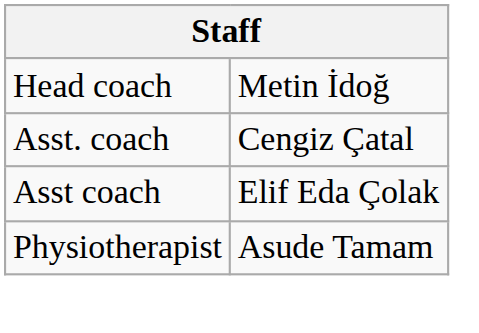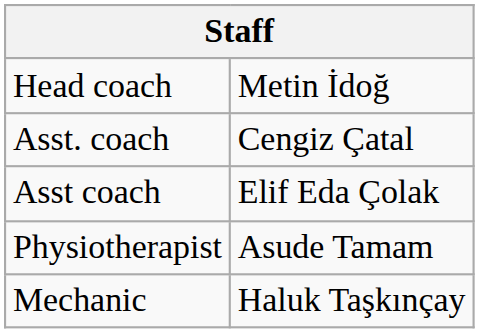 <table class=wikitable>
 <tr>
 <th colspan=2>Staff</th>
 </tr>
 <tr>
 <td>Head coach</td>
 <td>Metin İdoğ</td>
 </tr>
 <tr>
 <td>Asst. coach</td>
 <td>Cengiz Çatal</td>
 </tr>
 <tr>
 <td>Asst coach</td>
 <td>Elif Eda Çolak</td>
 </tr>
 <tr>
 <td>Physiotherapist</td>
 <td>Asude Tamam</td>
 </tr>
+<tr>
+<td>Mechanic</td>
+<td>Haluk Taşkınçay</td>
+</tr>
 </table>
